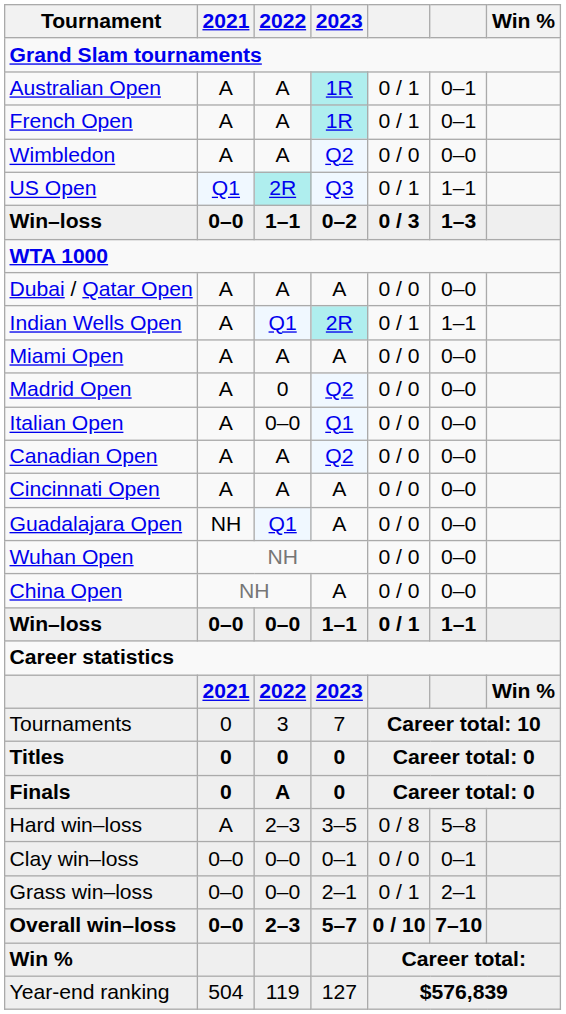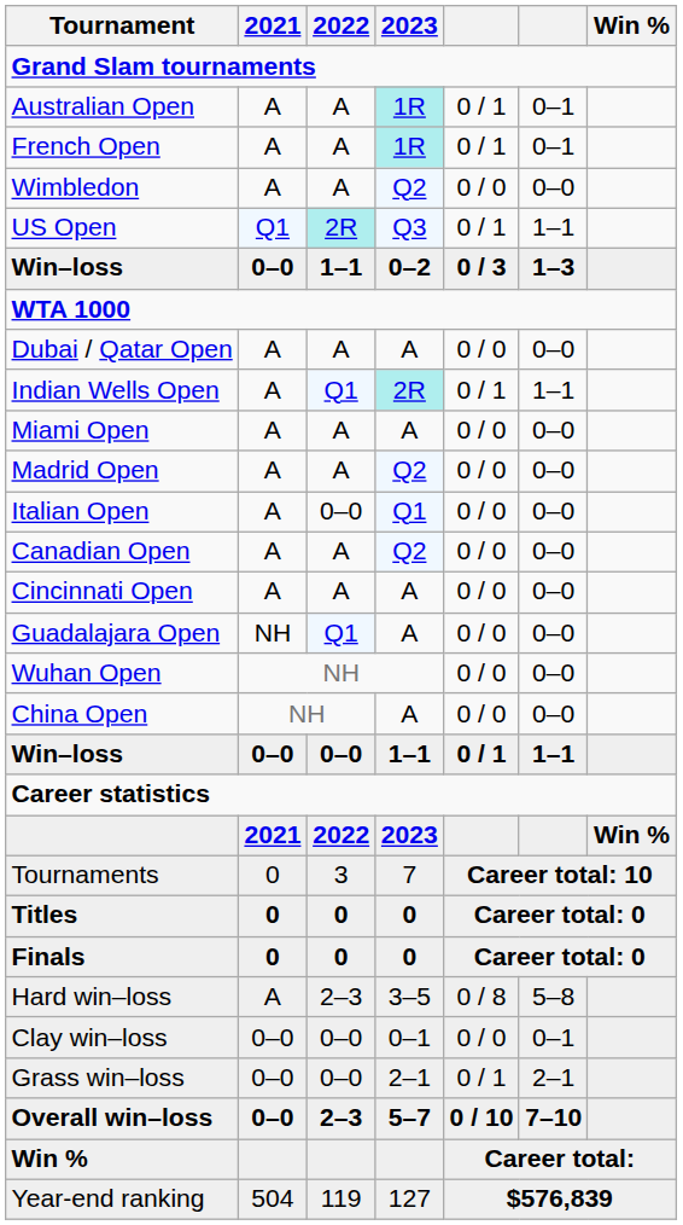 <table class=wikitable style=text-align:center>
 <tr>
 <th>Tournament</th>
 <th><a href='#'>2021</a></th>
 <th><a href='#'>2022</a></th>
 <th><a href='#'>2023</a></th>
 <th></th>
 <th></th>
 <th>Win %</th>
 </tr>
 <tr>
 <td colspan=7 style=text-align:left><strong><a href='#'>Grand Slam tournaments</a></strong></td>
 </tr>
 <tr>
 <td style=text-align:left><a href='#'>Australian Open</a></td>
 <td>A</td>
 <td>A</td>
 <td style=background:#afeeee><a href='#'>1R</a></td>
 <td>0 / 1</td>
 <td>0–1</td>
 <td></td>
 </tr>
 <tr>
 <td style=text-align:left><a href='#'>French Open</a></td>
 <td>A</td>
 <td>A</td>
 <td style=background:#afeeee><a href='#'>1R</a></td>
 <td>0 / 1</td>
 <td>0–1</td>
 <td></td>
 </tr>
 <tr>
 <td style=text-align:left><a href='#'>Wimbledon</a></td>
 <td>A</td>
 <td>A</td>
 <td style=background:#f0f8ff><a href='#'>Q2</a></td>
 <td>0 / 0</td>
 <td>0–0</td>
 <td></td>
 </tr>
 <tr>
 <td style=text-align:left><a href='#'>US Open</a></td>
 <td style=background:#f0f8ff><a href='#'>Q1</a></td>
 <td style=background:#afeeee><a href='#'>2R</a></td>
 <td style=background:#f0f8ff><a href='#'>Q3</a></td>
 <td>0 / 1</td>
 <td>1–1</td>
 <td></td>
 </tr>
 <tr style=background:#efefef;font-weight:bold>
 <td style=text-align:left>Win–loss</td>
 <td>0–0</td>
 <td>1–1</td>
 <td>0–2</td>
 <td>0 / 3</td>
 <td>1–3</td>
 <td></td>
 </tr>
 <tr>
 <td colspan=7 style=text-align:left><strong><a href='#'>WTA 1000</a></strong></td>
 </tr>
 <tr>
 <td style=text-align:left><a href='#'>Dubai</a> / <a href='#'>Qatar Open</a></td>
 <td>A</td>
 <td>A</td>
 <td>A</td>
 <td>0 / 0</td>
 <td>0–0</td>
 <td></td>
 </tr>
 <tr>
 <td style=text-align:left><a href='#'>Indian Wells Open</a></td>
 <td>A</td>
 <td style=background:#f0f8ff><a href='#'>Q1</a></td>
 <td style=background:#afeeee><a href='#'>2R</a></td>
 <td>0 / 1</td>
 <td>1–1</td>
 <td></td>
 </tr>
 <tr>
 <td style=text-align:left><a href='#'>Miami Open</a></td>
 <td>A</td>
 <td>A</td>
 <td>A</td>
 <td>0 / 0</td>
 <td>0–0</td>
 <td></td>
 </tr>
 <tr>
 <td style=text-align:left><a href='#'>Madrid Open</a></td>
 <td>A</td>
-<td>0</td>
+<td>A</td>
 <td style=background:#f0f8ff><a href='#'>Q2</a></td>
 <td>0 / 0</td>
 <td>0–0</td>
 <td></td>
 </tr>
 <tr>
 <td style=text-align:left><a href='#'>Italian Open</a></td>
 <td>A</td>
 <td>0–0</td>
 <td style=background:#f0f8ff><a href='#'>Q1</a></td>
 <td>0 / 0</td>
 <td>0–0</td>
 <td></td>
 </tr>
 <tr>
 <td style=text-align:left><a href='#'>Canadian Open</a></td>
 <td>A</td>
 <td>A</td>
 <td style=background:#f0f8ff><a href='#'>Q2</a></td>
 <td>0 / 0</td>
 <td>0–0</td>
 <td></td>
 </tr>
 <tr>
 <td style=text-align:left><a href='#'>Cincinnati Open</a></td>
 <td>A</td>
 <td>A</td>
 <td>A</td>
 <td>0 / 0</td>
 <td>0–0</td>
 <td></td>
 </tr>
 <tr>
 <td style=text-align:left><a href='#'>Guadalajara Open</a></td>
 <td>NH</td>
 <td style=background:#f0f8ff><a href='#'>Q1</a></td>
 <td>A</td>
 <td>0 / 0</td>
 <td>0–0</td>
 <td></td>
 </tr>
 <tr>
 <td style=text-align:left><a href='#'>Wuhan Open</a></td>
 <td colspan=3 style=color:#767676>NH</td>
 <td>0 / 0</td>
 <td>0–0</td>
 <td></td>
 </tr>
 <tr>
 <td style=text-align:left><a href='#'>China Open</a></td>
 <td colspan=2 style=color:#767676>NH</td>
 <td>A</td>
 <td>0 / 0</td>
 <td>0–0</td>
 <td></td>
 </tr>
 <tr style=background:#efefef;font-weight:bold>
 <td style=text-align:left>Win–loss</td>
 <td>0–0</td>
 <td>0–0</td>
 <td>1–1</td>
 <td>0 / 1</td>
 <td>1–1</td>
 <td></td>
 </tr>
 <tr>
 <td colspan=7 style=text-align:left><strong>Career statistics</strong></td>
 </tr>
 <tr style=background:#efefef;font-weight:bold>
 <td style=text-align:left></td>
 <td><a href='#'>2021</a></td>
 <td><a href='#'>2022</a></td>
 <td><a href='#'>2023</a></td>
 <td></td>
 <td></td>
 <td>Win %</td>
 </tr>
 <tr style=background:#efefef>
 <td style=text-align:left>Tournaments</td>
 <td>0</td>
 <td>3</td>
 <td>7</td>
 <td colspan=3><strong>Career total: 10</strong></td>
 </tr>
 <tr style=background:#efefef;font-weight:bold>
 <td style=text-align:left>Titles</td>
 <td>0</td>
 <td>0</td>
 <td>0</td>
 <td colspan=3>Career total: 0</td>
 </tr>
 <tr style=background:#efefef;font-weight:bold>
 <td style=text-align:left>Finals</td>
 <td>0</td>
-<td>A</td>
+<td>0</td>
 <td>0</td>
 <td colspan=3>Career total: 0</td>
 </tr>
 <tr style=background:#efefef>
 <td style=text-align:left>Hard win–loss</td>
 <td>A</td>
 <td>2–3</td>
 <td>3–5</td>
 <td>0 / 8</td>
 <td>5–8</td>
 <td></td>
 </tr>
 <tr style=background:#efefef>
 <td style=text-align:left>Clay win–loss</td>
 <td>0–0</td>
 <td>0–0</td>
 <td>0–1</td>
 <td>0 / 0</td>
 <td>0–1</td>
 <td></td>
 </tr>
 <tr style=background:#efefef>
 <td style=text-align:left>Grass win–loss</td>
 <td>0–0</td>
 <td>0–0</td>
 <td>2–1</td>
 <td>0 / 1</td>
 <td>2–1</td>
 <td></td>
 </tr>
 <tr style=background:#efefef;font-weight:bold>
 <td style=text-align:left>Overall win–loss</td>
 <td>0–0</td>
 <td>2–3</td>
 <td>5–7</td>
 <td>0 / 10</td>
 <td>7–10</td>
 <td></td>
 </tr>
 <tr style=background:#efefef;font-weight:bold>
 <td style=text-align:left>Win %</td>
 <td></td>
 <td></td>
 <td></td>
 <td colspan=3>Career total: </td>
 </tr>
 <tr style=background:#efefef>
 <td style=text-align:left>Year-end ranking</td>
 <td>504</td>
 <td>119</td>
 <td>127</td>
 <td colspan=3><strong>$576,839</strong></td>
 </tr>
 </table>
